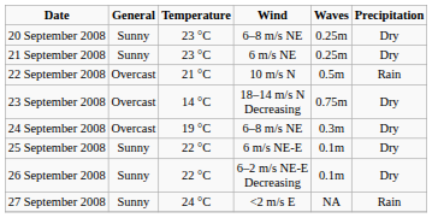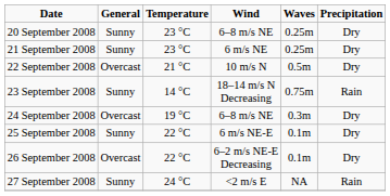 <table class="wikitable" style="text-align:center;">
 <tr>
 <td><strong>Date</strong></td>
 <td><strong>General</strong></td>
 <td><strong>Temperature</strong></td>
 <td><strong>Wind</strong></td>
 <td><strong>Waves</strong></td>
 <td><strong>Precipitation</strong></td>
 </tr>
 <tr>
 <td>20 September 2008</td>
 <td>Sunny</td>
 <td>23 °C</td>
 <td>6–8 m/s NE</td>
 <td>0.25m</td>
 <td>Dry</td>
 </tr>
 <tr>
 <td>21 September 2008</td>
 <td>Sunny</td>
 <td>23 °C</td>
 <td>6 m/s NE</td>
 <td>0.25m</td>
 <td>Dry</td>
 </tr>
 <tr>
 <td>22 September 2008</td>
 <td>Overcast</td>
 <td>21 °C</td>
 <td>10 m/s N</td>
 <td>0.5m</td>
-<td>Rain</td>
+<td>Dry</td>
 </tr>
 <tr>
 <td>23 September 2008</td>
-<td>Overcast</td>
+<td>Sunny</td>
 <td>14 °C</td>
 <td>18–14 m/s N<br>Decreasing</td>
 <td>0.75m</td>
-<td>Dry</td>
+<td>Rain</td>
 </tr>
 <tr>
 <td>24 September 2008</td>
 <td>Overcast</td>
 <td>19 °C</td>
 <td>6–8 m/s NE</td>
 <td>0.3m</td>
 <td>Dry</td>
 </tr>
 <tr>
 <td>25 September 2008</td>
 <td>Sunny</td>
 <td>22 °C</td>
 <td>6 m/s NE-E</td>
 <td>0.1m</td>
 <td>Dry</td>
 </tr>
 <tr>
 <td>26 September 2008</td>
-<td>Sunny</td>
+<td>Overcast</td>
 <td>22 °C</td>
 <td>6–2 m/s NE-E<br>Decreasing</td>
 <td>0.1m</td>
 <td>Dry</td>
 </tr>
 <tr>
 <td>27 September 2008</td>
 <td>Sunny</td>
 <td>24 °C</td>
 <td><2 m/s E</td>
 <td>NA</td>
 <td>Rain</td>
 </tr>
 <tr>
 </tr>
 </table>
